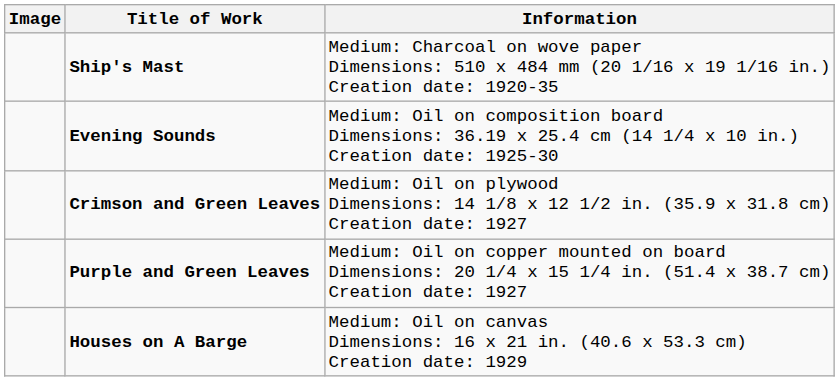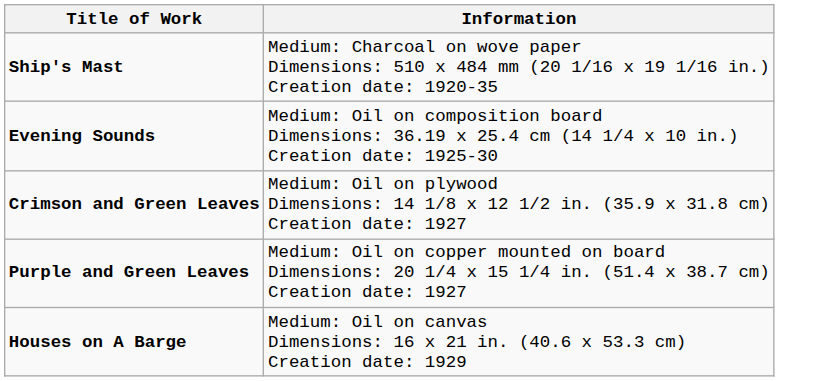 <table class="wikitable">
 <tr>
-<th>Image</th>
 <th>Title of Work</th>
 <th>Information</th>
 </tr>
 <tr>
-<td></td>
 <td><strong>Ship's Mast</strong></td>
 <td>Medium: Charcoal on wove paper<br>Dimensions: 510 x 484 mm (20 1/16 x 19 1/16 in.)<br>Creation date: 1920-35</td>
 </tr>
 <tr>
-<td></td>
 <td><strong>Evening Sounds</strong></td>
 <td>Medium: Oil on composition board<br>Dimensions: 36.19 x 25.4 cm (14 1/4 x 10 in.)<br>Creation date: 1925-30</td>
 </tr>
 <tr>
-<td></td>
 <td><strong>Crimson and Green Leaves</strong></td>
 <td>Medium: Oil on plywood<br>Dimensions: 14 1/8 x 12 1/2 in. (35.9 x 31.8 cm)<br>Creation date: 1927</td>
 </tr>
 <tr>
-<td></td>
 <td><strong>Purple and Green Leaves</strong></td>
 <td>Medium: Oil on copper mounted on board<br>Dimensions: 20 1/4 x 15 1/4 in. (51.4 x 38.7 cm)<br>Creation date: 1927</td>
 </tr>
 <tr>
-<td></td>
 <td><strong>Houses on A Barge</strong></td>
 <td>Medium: Oil on canvas<br>Dimensions: 16 x 21 in. (40.6 x 53.3 cm)<br>Creation date: 1929</td>
 </tr>
 </table>
